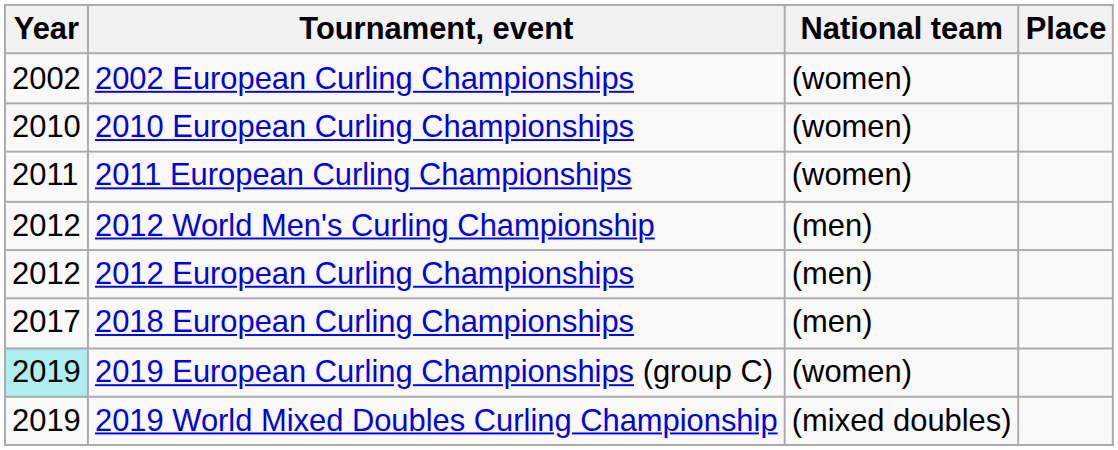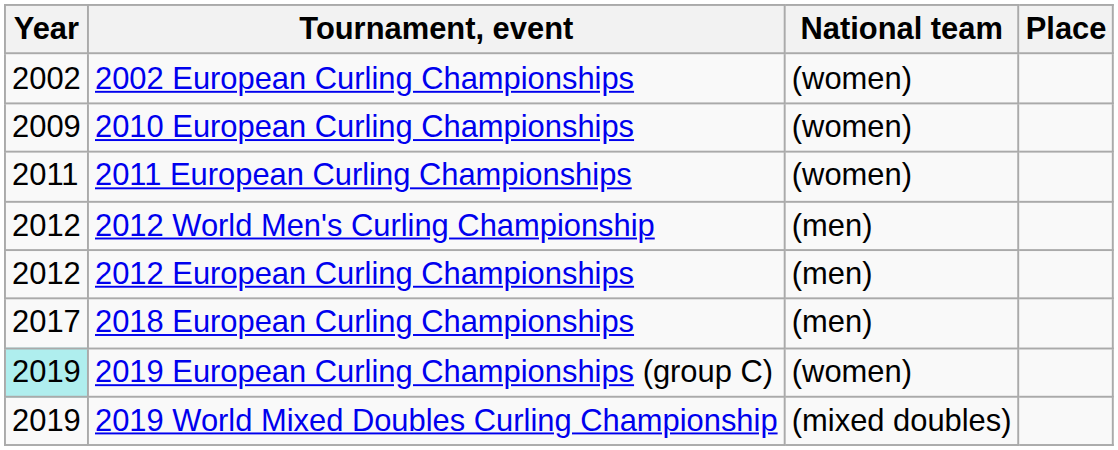 <table class="wikitable">
 <tr>
 <th scope="col">Year</th>
 <th scope="col">Tournament, event</th>
 <th scope="col">National team</th>
 <th scope="col">Place</th>
 </tr>
 <tr>
 <td>2002</td>
 <td><a href='#'>2002 European Curling Championships</a></td>
 <td> (women)</td>
 <td></td>
 </tr>
 <tr>
-<td>2010</td>
+<td>2009</td>
 <td><a href='#'>2010 European Curling Championships</a></td>
 <td> (women)</td>
 <td></td>
 </tr>
 <tr>
 <td>2011</td>
 <td><a href='#'>2011 European Curling Championships</a></td>
 <td> (women)</td>
 <td></td>
 </tr>
 <tr>
 <td>2012</td>
 <td><a href='#'>2012 World Men's Curling Championship</a></td>
 <td> (men)</td>
 <td></td>
 </tr>
 <tr>
 <td>2012</td>
 <td><a href='#'>2012 European Curling Championships</a></td>
 <td> (men)</td>
 <td></td>
 </tr>
 <tr>
 <td>2017</td>
 <td><a href='#'>2018 European Curling Championships</a></td>
 <td> (men)</td>
 <td></td>
 </tr>
 <tr>
 <td style="background: paleturquoise;">2019</td>
 <td><a href='#'>2019 European Curling Championships</a> (group C)</td>
 <td> (women)</td>
 <td></td>
 </tr>
 <tr>
 <td>2019</td>
 <td><a href='#'>2019 World Mixed Doubles Curling Championship</a></td>
 <td> (mixed doubles)</td>
 <td></td>
 </tr>
 </table>
